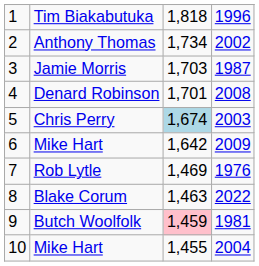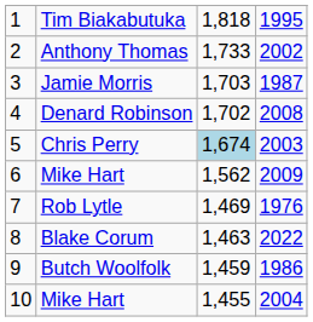 <table class="wikitable">
 <tr>
 </tr>
 <tr>
 <td>1</td>
 <td><a href='#'>Tim Biakabutuka</a></td>
 <td>1,818</td>
-<td><a href='#'>1996</a></td>
+<td><a href='#'>1995</a></td>
 </tr>
 <tr>
 <td>2</td>
 <td><a href='#'>Anthony Thomas</a></td>
-<td>1,734</td>
+<td>1,733</td>
 <td><a href='#'>2002</a></td>
 </tr>
 <tr>
 <td>3</td>
 <td><a href='#'>Jamie Morris</a></td>
 <td>1,703</td>
 <td><a href='#'>1987</a></td>
 </tr>
 <tr>
 <td>4</td>
 <td><a href='#'>Denard Robinson</a></td>
-<td>1,701</td>
+<td>1,702</td>
 <td><a href='#'>2008</a></td>
 </tr>
 <tr>
 <td>5</td>
 <td><a href='#'>Chris Perry</a></td>
 <td style="background: lightblue;">1,674</td>
 <td><a href='#'>2003</a></td>
 </tr>
 <tr>
 <td>6</td>
 <td><a href='#'>Mike Hart</a></td>
-<td>1,642</td>
+<td>1,562</td>
 <td><a href='#'>2009</a></td>
 </tr>
 <tr>
 <td>7</td>
 <td><a href='#'>Rob Lytle</a></td>
 <td>1,469</td>
 <td><a href='#'>1976</a></td>
 </tr>
 <tr>
 <td>8</td>
 <td><a href='#'>Blake Corum</a></td>
 <td>1,463</td>
 <td><a href='#'>2022</a></td>
 </tr>
 <tr>
 <td>9</td>
 <td><a href='#'>Butch Woolfolk</a></td>
-<td style="background: pink;">1,459</td>
-<td><a href='#'>1981</a></td>
+<td>1,459</td>
+<td><a href='#'>1986</a></td>
 </tr>
 <tr>
 <td>10</td>
 <td><a href='#'>Mike Hart</a></td>
 <td>1,455</td>
 <td><a href='#'>2004</a></td>
 </tr>
 </table>
